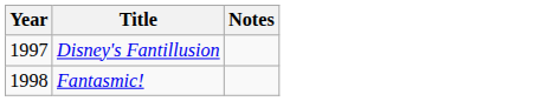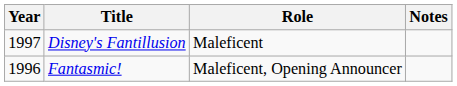 <table class="wikitable">
 <tr>
 <th>Year</th>
 <th>Title</th>
+<th>Role</th>
 <th>Notes</th>
 </tr>
 <tr>
 <td>1997</td>
 <td><em><a href='#'>Disney's Fantillusion</a></em></td>
+<td>Maleficent</td>
 <td></td>
 </tr>
 <tr>
-<td>1998</td>
+<td>1996</td>
 <td><em><a href='#'>Fantasmic!</a></em></td>
+<td>Maleficent, Opening Announcer</td>
 <td></td>
 </tr>
 </table>
